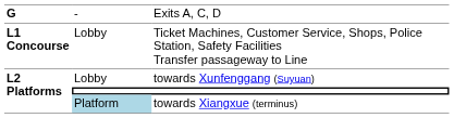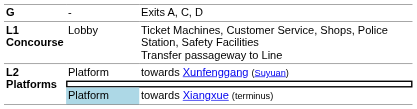 <table table border=0 cellspacing=0 cellpadding=3>
 <tr>
 <td style="vertical-align:top; border-bottom:solid 0 gray; border-top:solid 1px gray; width:50px;"><strong>G</strong></td>
 <td style="vertical-align:top; border-bottom:solid 0 gray; border-top:solid 1px gray; width:100px;">-</td>
 <td style="vertical-align:top; border-bottom:solid 0 gray; border-top:solid 1px gray; width:390px;">Exits A, C, D</td>
 </tr>
 <tr style="vertical-align:top;">
 <td style="border-bottom:solid 0 gray; border-top:solid 1px gray;"><strong>L1<br>Concourse</strong></td>
 <td style="border-bottom:solid 0 gray; border-top:solid 1px gray;">Lobby</td>
 <td style="border-bottom:solid 0 gray; border-top:solid 1px gray;">Ticket Machines, Customer Service, Shops, Police Station, Safety Facilities<br>Transfer passageway to Line </td>
 </tr>
 <tr>
 <td style="vertical-align:top; border-bottom:solid 1px gray; border-top:solid 1px gray;" rowspan="3"><strong>L2<br>Platforms</strong></td>
-<td style="border-bottom:solid 0 gray; border-top:solid 1px gray;">Lobby</td>
+<td style="border-top:solid 1px gray;">Platform </td>
 <td style="border-top:solid 1px gray;">  towards <a href='#'>Xunfenggang</a> <small>(<a href='#'>Suyuan</a>)</small></td>
 </tr>
 <tr>
 <td style="border-top:solid 2px black;border-right:solid 2px black;border-left:solid 2px black;border-bottom:solid 2px black;text-align:center;" colspan=2></td>
 </tr>
 <tr>
 <td style="background: lightblue; border-bottom:solid 1px gray;">Platform </td>
 <td style="border-bottom:solid 1px gray;"> towards <a href='#'>Xiangxue</a> <small>(terminus)</small> </td>
 </tr>
 </table>
